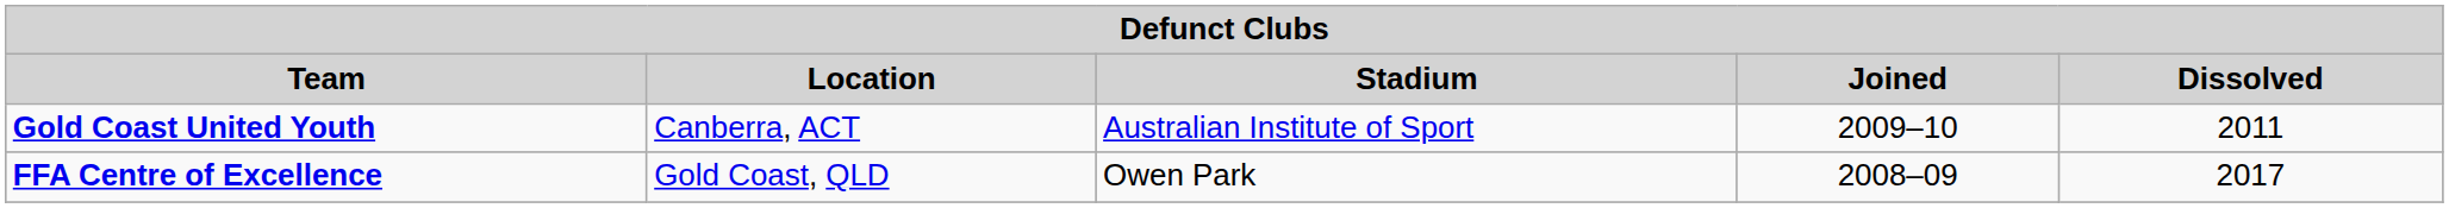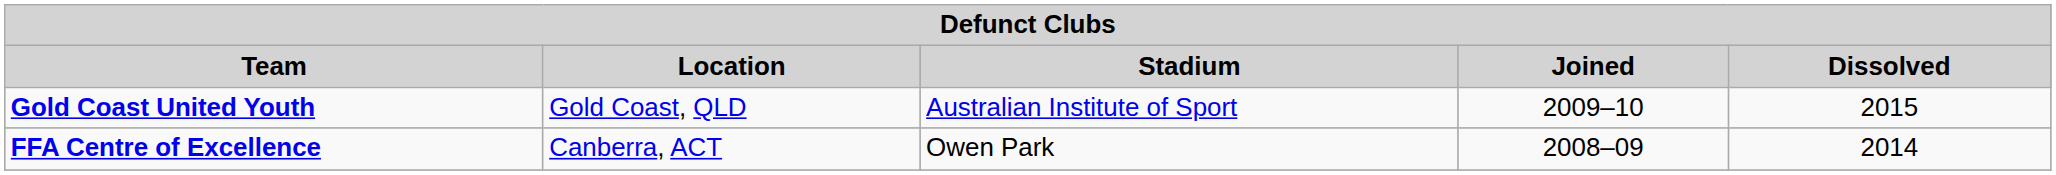 <table class="wikitable" style="width:100%; text-align:left">
 <tr>
 <th style="background:lightgray;" colspan="7"><span>Defunct Clubs</span></th>
 </tr>
 <tr>
 <th style="background:lightgrey; width:20%">Team</th>
 <th style="background:lightgrey; width:14%">Location</th>
 <th style="background:lightgrey; width:20%">Stadium</th>
 <th style="background:lightgrey; width:10%">Joined</th>
 <th style="background:lightgrey; width:12%">Dissolved</th>
 </tr>
 <tr>
 <td><strong><a href='#'>Gold Coast United Youth</a></strong></td>
-<td> <a href='#'>Canberra</a>, <a href='#'>ACT</a></td>
+<td> <a href='#'>Gold Coast</a>, <a href='#'>QLD</a></td>
 <td><a href='#'>Australian Institute of Sport</a></td>
 <td align=center>2009–10</td>
-<td align=center>2011</td>
+<td align=center>2015</td>
 </tr>
 <tr>
 <td><strong><a href='#'>FFA Centre of Excellence</a></strong></td>
-<td> <a href='#'>Gold Coast</a>, <a href='#'>QLD</a></td>
+<td> <a href='#'>Canberra</a>, <a href='#'>ACT</a></td>
 <td>Owen Park</td>
 <td align=center>2008–09</td>
-<td align=center>2017</td>
+<td align=center>2014</td>
 </tr>
 </table>
